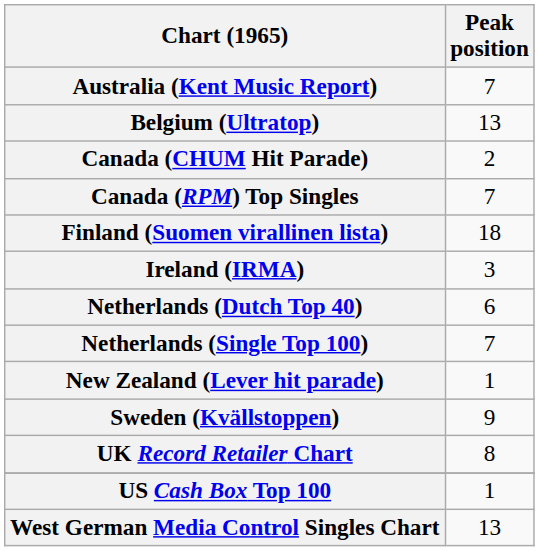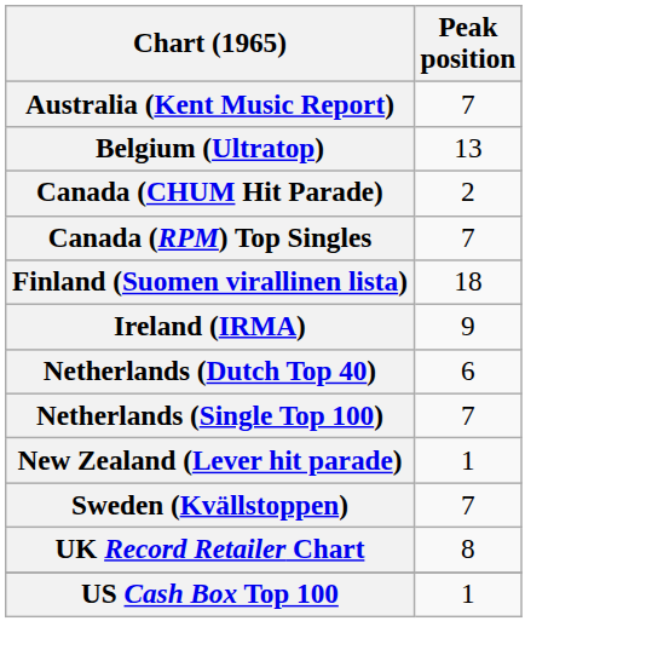 <table class="wikitable sortable plainrowheaders">
 <tr>
 <th scope="col">Chart (1965)</th>
 <th scope="col">Peak<br>position</th>
 </tr>
 <tr>
 <th scope=row>Australia (<a href='#'>Kent Music Report</a>)</th>
 <td style="text-align:center;">7</td>
 </tr>
 <tr>
 <th scope=row>Belgium (<a href='#'>Ultratop</a>)</th>
 <td style="text-align:center;">13</td>
 </tr>
 <tr>
 <th scope=row>Canada (<a href='#'>CHUM</a> Hit Parade)</th>
 <td style="text-align:center;">2</td>
 </tr>
 <tr>
 <th scope=row>Canada (<a href='#'><em>RPM</em></a>) Top Singles</th>
 <td style="text-align:center;">7</td>
 </tr>
 <tr>
 <th scope=row>Finland (<a href='#'>Suomen virallinen lista</a>)</th>
 <td style="text-align:center;">18</td>
 </tr>
 <tr>
 <th scope=row>Ireland (<a href='#'>IRMA</a>)</th>
-<td style="text-align:center;">3</td>
+<td style="text-align:center;">9</td>
 </tr>
 <tr>
 <th scope=row>Netherlands (<a href='#'>Dutch Top 40</a>)</th>
 <td style="text-align:center;">6</td>
 </tr>
 <tr>
 <th scope=row>Netherlands (<a href='#'>Single Top 100</a>)</th>
 <td style="text-align:center;">7</td>
 </tr>
 <tr>
 <th scope=row>New Zealand (<a href='#'>Lever hit parade</a>)</th>
 <td style="text-align:center;">1</td>
 </tr>
 <tr>
 <th scope=row>Sweden (<a href='#'>Kvällstoppen</a>)</th>
-<td style="text-align:center;">9</td>
+<td style="text-align:center;">7</td>
 </tr>
 <tr>
 <th scope=row>UK <a href='#'><em>Record Retailer</em> Chart</a></th>
 <td style="text-align:center;">8</td>
 </tr>
 <tr>
 </tr>
 <tr>
 <th scope=row>US <a href='#'><em>Cash Box</em> Top 100</a></th>
 <td style="text-align:center;">1</td>
 </tr>
-<tr>
-<th scope=row>West German <a href='#'>Media Control</a> Singles Chart</th>
-<td style="text-align:center;">13</td>
-</tr>
 </table>
